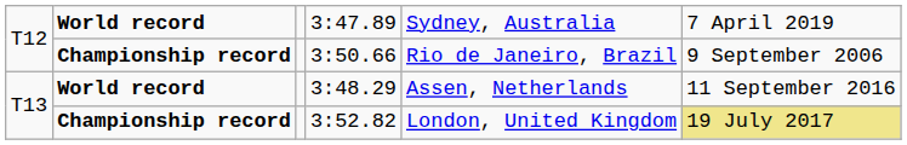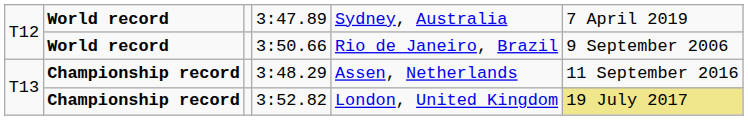 <table class="wikitable">
 <tr>
 <td rowspan="2">T12</td>
 <td><strong>World record</strong></td>
 <td></td>
 <td>3:47.89</td>
 <td><a href='#'>Sydney</a>, <a href='#'>Australia</a></td>
 <td>7 April 2019</td>
 </tr>
 <tr>
-<td><strong>Championship record</strong></td>
+<td><strong>World record</strong></td>
 <td></td>
 <td>3:50.66</td>
 <td><a href='#'>Rio de Janeiro</a>, <a href='#'>Brazil</a></td>
 <td>9 September 2006</td>
 </tr>
 <tr>
 <td rowspan="2">T13</td>
-<td><strong>World record</strong></td>
+<td><strong>Championship record</strong></td>
 <td></td>
 <td>3:48.29</td>
 <td><a href='#'>Assen</a>, <a href='#'>Netherlands</a></td>
 <td>11 September 2016</td>
 </tr>
 <tr>
 <td><strong>Championship record</strong></td>
 <td></td>
 <td>3:52.82</td>
 <td><a href='#'>London</a>, <a href='#'>United Kingdom</a></td>
 <td style="background: khaki;">19 July 2017</td>
 </tr>
 </table>
